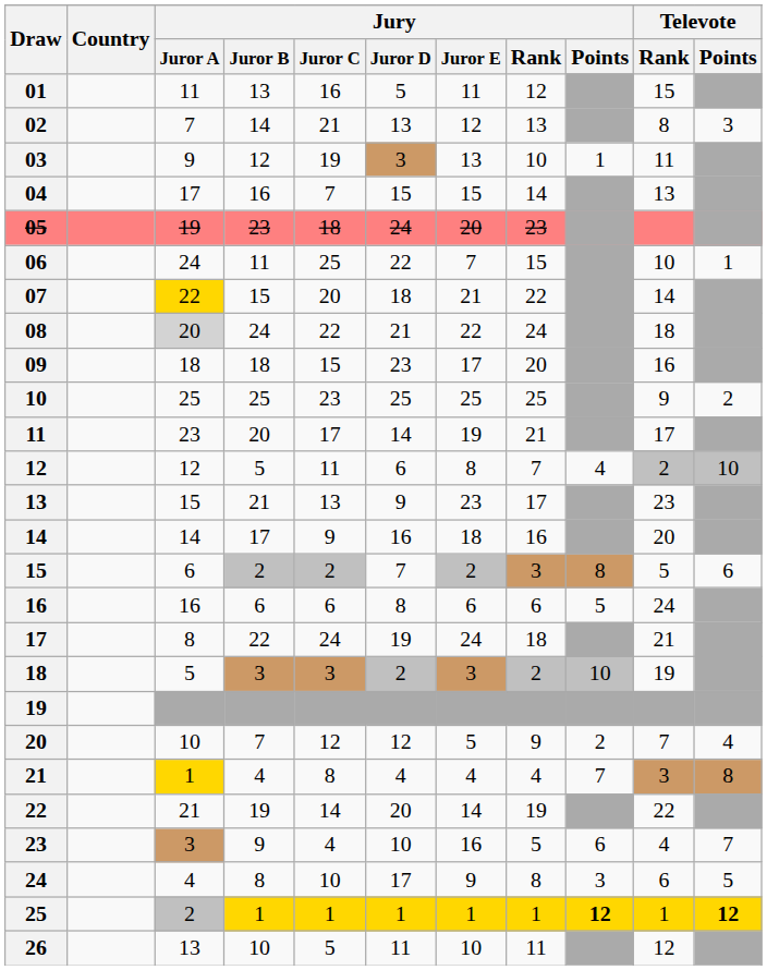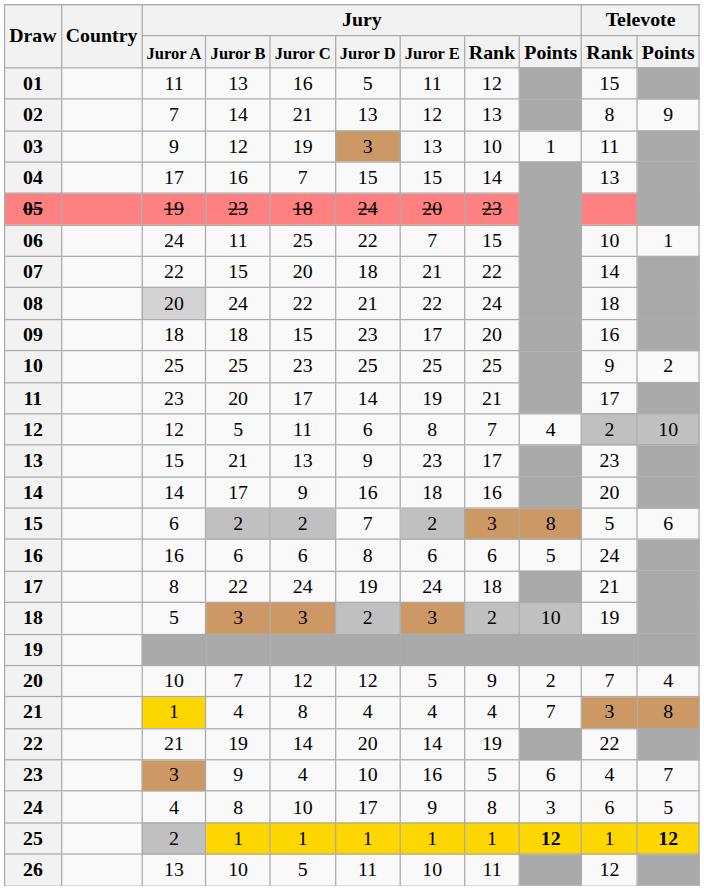 <table class="sortable wikitable collapsible plainrowheaders" style="text-align:center;">
 <tr>
 </tr>
 <tr>
 <th scope="col" rowspan="2">Draw</th>
 <th scope="col" rowspan="2">Country</th>
 <th scope="col" colspan="7">Jury</th>
 <th scope="col" colspan="2">Televote</th>
 </tr>
 <tr>
 <th scope="col"><small>Juror A</small></th>
 <th scope="col"><small>Juror B</small></th>
 <th scope="col"><small>Juror C</small></th>
 <th scope="col"><small>Juror D</small></th>
 <th scope="col"><small>Juror E</small></th>
 <th scope="col">Rank</th>
 <th scope="col" class="unsortable">Points</th>
 <th scope="col">Rank</th>
 <th scope="col" class="unsortable">Points</th>
 </tr>
 <tr>
 <th scope="row" style="text-align:center;">01</th>
 <td style="text-align:left;"></td>
 <td>11</td>
 <td>13</td>
 <td>16</td>
 <td>5</td>
 <td>11</td>
 <td>12</td>
 <td style="background:#AAAAAA;"></td>
 <td>15</td>
 <td style="background:#AAAAAA;"></td>
 </tr>
 <tr>
 <th scope="row" style="text-align:center;">02</th>
 <td style="text-align:left;"></td>
 <td>7</td>
 <td>14</td>
 <td>21</td>
 <td>13</td>
 <td>12</td>
 <td>13</td>
 <td style="background:#AAAAAA;"></td>
 <td>8</td>
-<td>3</td>
+<td>9</td>
 </tr>
 <tr>
 <th scope="row" style="text-align:center;">03</th>
 <td style="text-align:left;"></td>
 <td>9</td>
 <td>12</td>
 <td>19</td>
 <td style="background:#CC9966;">3</td>
 <td>13</td>
 <td>10</td>
 <td>1</td>
 <td>11</td>
 <td style="background:#AAAAAA;"></td>
 </tr>
 <tr>
 <th scope="row" style="text-align:center;">04</th>
 <td style="text-align:left;"></td>
 <td>17</td>
 <td>16</td>
 <td>7</td>
 <td>15</td>
 <td>15</td>
 <td>14</td>
 <td style="background:#AAAAAA;"></td>
 <td>13</td>
 <td style="background:#AAAAAA;"></td>
 </tr>
 <tr style="background:#FE8080">
 <th scope="row" style="text-align:center; background:#FE8080"><s>05</s></th>
 <td style="text-align:left;"><s></s> </td>
 <td><s>19</s></td>
 <td><s>23</s></td>
 <td><s>18</s></td>
 <td><s>24</s></td>
 <td><s>20</s></td>
 <td><s>23</s></td>
 <td style="background:#AAAAAA;"></td>
 <td></td>
 <td style="background:#AAAAAA;"></td>
 </tr>
 <tr>
 <th scope="row" style="text-align:center;">06</th>
 <td style="text-align:left;"></td>
 <td>24</td>
 <td>11</td>
 <td>25</td>
 <td>22</td>
 <td>7</td>
 <td>15</td>
 <td style="background:#AAAAAA;"></td>
 <td>10</td>
 <td>1</td>
 </tr>
 <tr>
 <th scope="row" style="text-align:center;">07</th>
 <td style="text-align:left;"></td>
-<td style="background: gold;">22</td>
+<td>22</td>
 <td>15</td>
 <td>20</td>
 <td>18</td>
 <td>21</td>
 <td>22</td>
 <td style="background:#AAAAAA;"></td>
 <td>14</td>
 <td style="background:#AAAAAA;"></td>
 </tr>
 <tr>
 <th scope="row" style="text-align:center;">08</th>
 <td style="text-align:left;"></td>
 <td style="background: lightgrey;">20</td>
 <td>24</td>
 <td>22</td>
 <td>21</td>
 <td>22</td>
 <td>24</td>
 <td style="background:#AAAAAA;"></td>
 <td>18</td>
 <td style="background:#AAAAAA;"></td>
 </tr>
 <tr>
 <th scope="row" style="text-align:center;">09</th>
 <td style="text-align:left;"></td>
 <td>18</td>
 <td>18</td>
 <td>15</td>
 <td>23</td>
 <td>17</td>
 <td>20</td>
 <td style="background:#AAAAAA;"></td>
 <td>16</td>
 <td style="background:#AAAAAA;"></td>
 </tr>
 <tr>
 <th scope="row" style="text-align:center;">10</th>
 <td style="text-align:left;"></td>
 <td>25</td>
 <td>25</td>
 <td>23</td>
 <td>25</td>
 <td>25</td>
 <td>25</td>
 <td style="background:#AAAAAA;"></td>
 <td>9</td>
 <td>2</td>
 </tr>
 <tr>
 <th scope="row" style="text-align:center;">11</th>
 <td style="text-align:left;"></td>
 <td>23</td>
 <td>20</td>
 <td>17</td>
 <td>14</td>
 <td>19</td>
 <td>21</td>
 <td style="background:#AAAAAA;"></td>
 <td>17</td>
 <td style="background:#AAAAAA;"></td>
 </tr>
 <tr>
 <th scope="row" style="text-align:center;">12</th>
 <td style="text-align:left;"></td>
 <td>12</td>
 <td>5</td>
 <td>11</td>
 <td>6</td>
 <td>8</td>
 <td>7</td>
 <td>4</td>
 <td style="background:silver;">2</td>
 <td style="background:silver;">10</td>
 </tr>
 <tr>
 <th scope="row" style="text-align:center;">13</th>
 <td style="text-align:left;"></td>
 <td>15</td>
 <td>21</td>
 <td>13</td>
 <td>9</td>
 <td>23</td>
 <td>17</td>
 <td style="background:#AAAAAA;"></td>
 <td>23</td>
 <td style="background:#AAAAAA;"></td>
 </tr>
 <tr>
 <th scope="row" style="text-align:center;">14</th>
 <td style="text-align:left;"></td>
 <td>14</td>
 <td>17</td>
 <td>9</td>
 <td>16</td>
 <td>18</td>
 <td>16</td>
 <td style="background:#AAAAAA;"></td>
 <td>20</td>
 <td style="background:#AAAAAA;"></td>
 </tr>
 <tr>
 <th scope="row" style="text-align:center;">15</th>
 <td style="text-align:left;"></td>
 <td>6</td>
 <td style="background:silver;">2</td>
 <td style="background:silver;">2</td>
 <td>7</td>
 <td style="background:silver;">2</td>
 <td style="background:#CC9966;">3</td>
 <td style="background:#CC9966;">8</td>
 <td>5</td>
 <td>6</td>
 </tr>
 <tr>
 <th scope="row" style="text-align:center;">16</th>
 <td style="text-align:left;"></td>
 <td>16</td>
 <td>6</td>
 <td>6</td>
 <td>8</td>
 <td>6</td>
 <td>6</td>
 <td>5</td>
 <td>24</td>
 <td style="background:#AAAAAA;"></td>
 </tr>
 <tr>
 <th scope="row" style="text-align:center;">17</th>
 <td style="text-align:left;"></td>
 <td>8</td>
 <td>22</td>
 <td>24</td>
 <td>19</td>
 <td>24</td>
 <td>18</td>
 <td style="background:#AAAAAA;"></td>
 <td>21</td>
 <td style="background:#AAAAAA;"></td>
 </tr>
 <tr>
 <th scope="row" style="text-align:center;">18</th>
 <td style="text-align:left;"></td>
 <td>5</td>
 <td style="background:#CC9966;">3</td>
 <td style="background:#CC9966;">3</td>
 <td style="background:silver;">2</td>
 <td style="background:#CC9966;">3</td>
 <td style="background:silver;">2</td>
 <td style="background:silver;">10</td>
 <td>19</td>
 <td style="background:#AAAAAA;"></td>
 </tr>
 <tr class="sortbottom">
 <th scope="row" style="text-align:center;">19</th>
 <td style="text-align:left;"></td>
 <td style="background:#AAAAAA;"></td>
 <td style="background:#AAAAAA;"></td>
 <td style="background:#AAAAAA;"></td>
 <td style="background:#AAAAAA;"></td>
 <td style="background:#AAAAAA;"></td>
 <td style="background:#AAAAAA;"></td>
 <td style="background:#AAAAAA;"></td>
 <td style="background:#AAAAAA;"></td>
 <td style="background:#AAAAAA;"></td>
 </tr>
 <tr>
 <th scope="row" style="text-align:center;">20</th>
 <td style="text-align:left;"></td>
 <td>10</td>
 <td>7</td>
 <td>12</td>
 <td>12</td>
 <td>5</td>
 <td>9</td>
 <td>2</td>
 <td>7</td>
 <td>4</td>
 </tr>
 <tr>
 <th scope="row" style="text-align:center;">21</th>
 <td style="text-align:left;"></td>
 <td style="background:gold;">1</td>
 <td>4</td>
 <td>8</td>
 <td>4</td>
 <td>4</td>
 <td>4</td>
 <td>7</td>
 <td style="background:#CC9966;">3</td>
 <td style="background:#CC9966;">8</td>
 </tr>
 <tr>
 <th scope="row" style="text-align:center;">22</th>
 <td style="text-align:left;"></td>
 <td>21</td>
 <td>19</td>
 <td>14</td>
 <td>20</td>
 <td>14</td>
 <td>19</td>
 <td style="background:#AAAAAA;"></td>
 <td>22</td>
 <td style="background:#AAAAAA;"></td>
 </tr>
 <tr>
 <th scope="row" style="text-align:center;">23</th>
 <td style="text-align:left;"></td>
 <td style="background:#CC9966;">3</td>
 <td>9</td>
 <td>4</td>
 <td>10</td>
 <td>16</td>
 <td>5</td>
 <td>6</td>
 <td>4</td>
 <td>7</td>
 </tr>
 <tr>
 <th scope="row" style="text-align:center;">24</th>
 <td style="text-align:left;"></td>
 <td>4</td>
 <td>8</td>
 <td>10</td>
 <td>17</td>
 <td>9</td>
 <td>8</td>
 <td>3</td>
 <td>6</td>
 <td>5</td>
 </tr>
 <tr>
 <th scope="row" style="text-align:center;">25</th>
 <td style="text-align:left;"></td>
 <td style="background:silver;">2</td>
 <td style="background:gold;">1</td>
 <td style="background:gold;">1</td>
 <td style="background:gold;">1</td>
 <td style="background:gold;">1</td>
 <td style="background:gold;">1</td>
 <td style="background:gold;"><strong>12</strong></td>
 <td style="background:gold;">1</td>
 <td style="background:gold;"><strong>12</strong></td>
 </tr>
 <tr>
 <th scope="row" style="text-align:center;">26</th>
 <td style="text-align:left;"></td>
 <td>13</td>
 <td>10</td>
 <td>5</td>
 <td>11</td>
 <td>10</td>
 <td>11</td>
 <td style="background:#AAAAAA;"></td>
 <td>12</td>
 <td style="background:#AAAAAA;"></td>
 </tr>
 </table>
